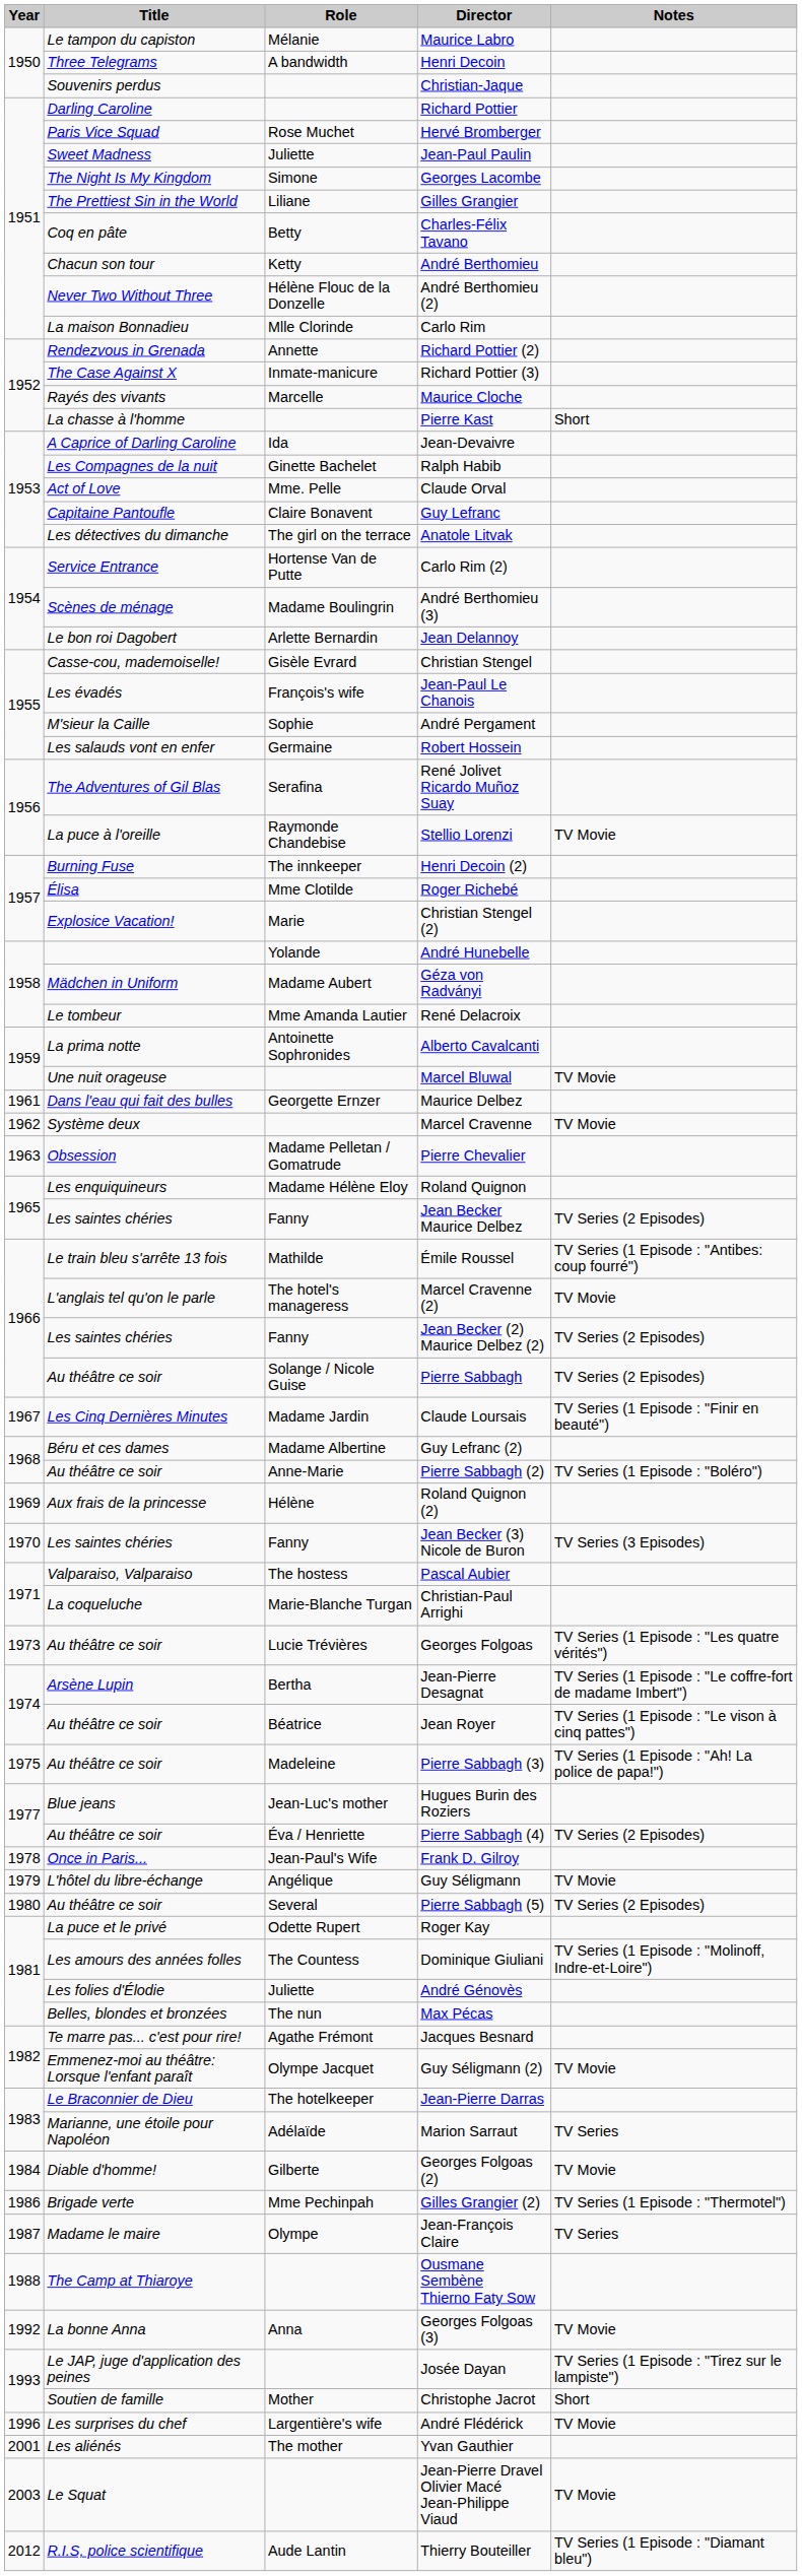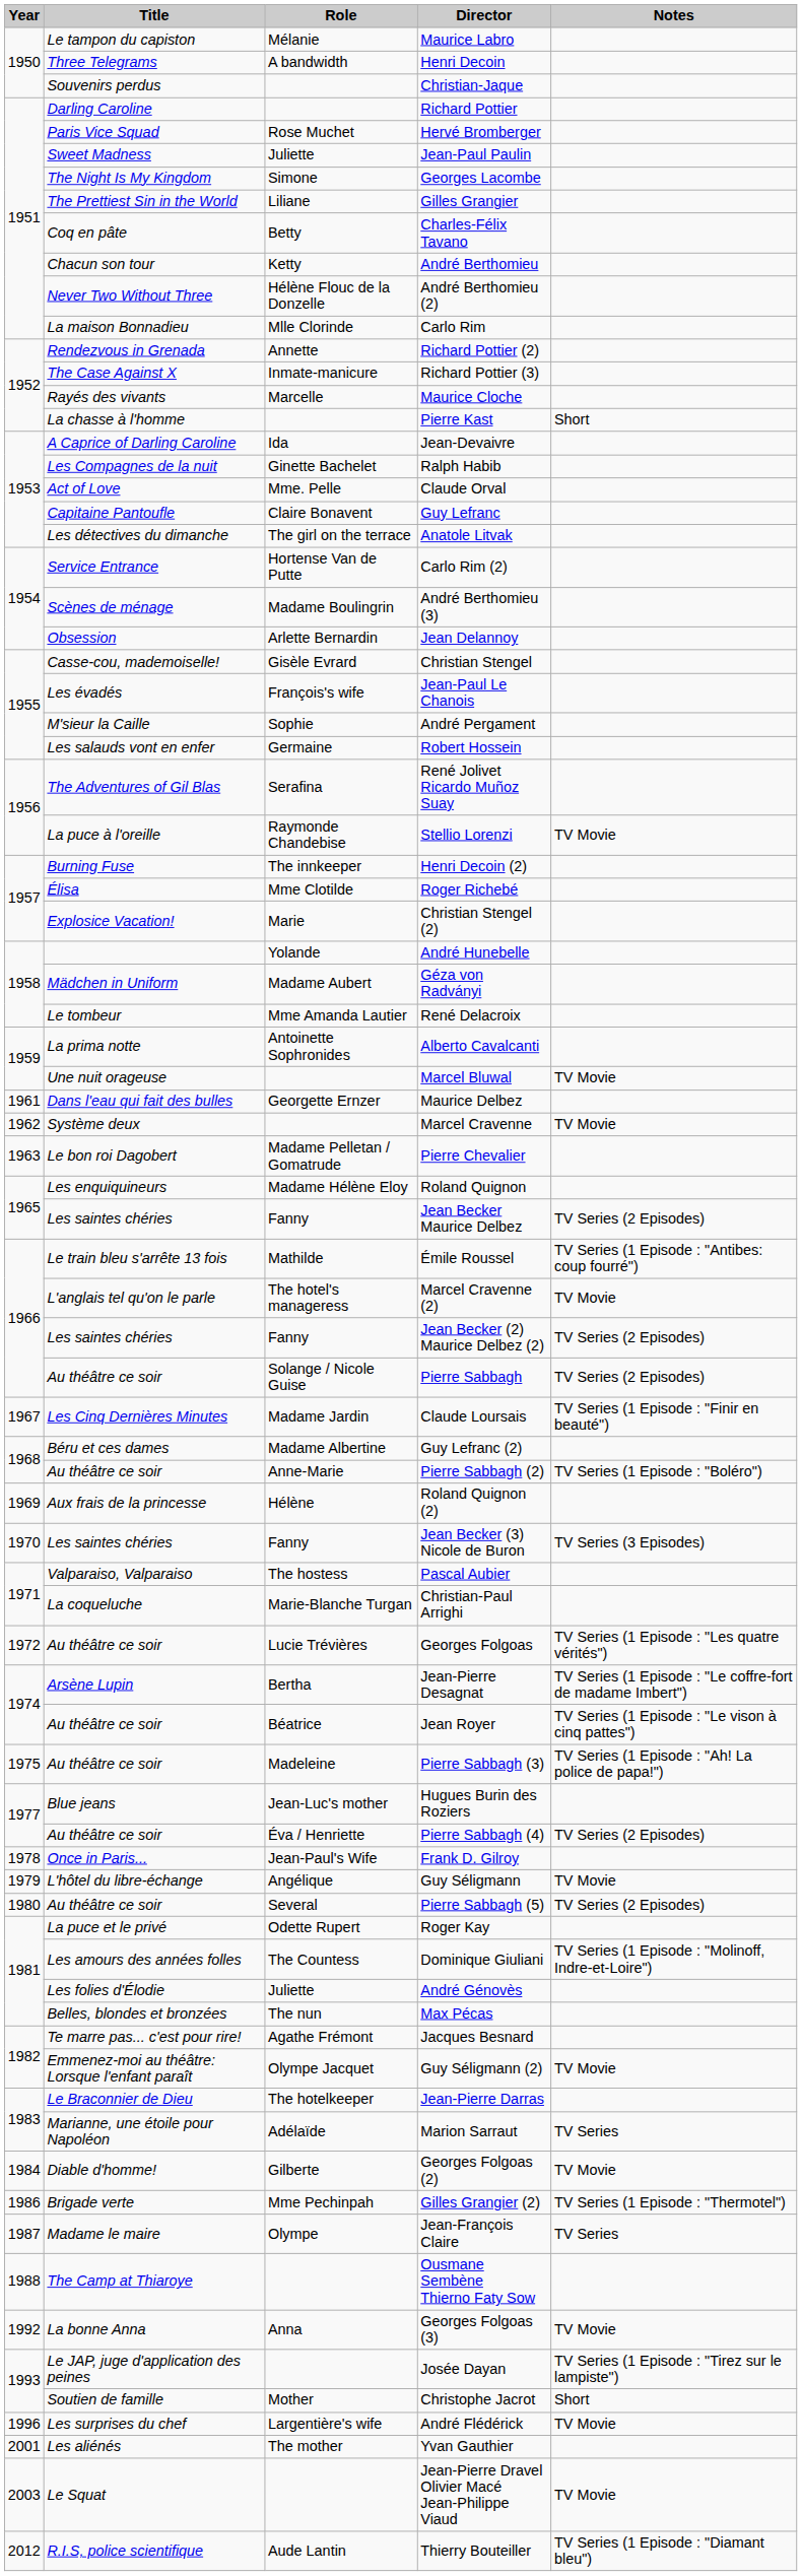 <table class="wikitable">
 <tr>
 <th style="background: #CCCCCC;">Year</th>
 <th style="background: #CCCCCC;">Title</th>
 <th style="background: #CCCCCC;">Role</th>
 <th style="background: #CCCCCC;">Director</th>
 <th style="background: #CCCCCC;">Notes</th>
 </tr>
 <tr>
 <td rowspan=3>1950</td>
 <td><em>Le tampon du capiston</em></td>
 <td>Mélanie</td>
 <td><a href='#'>Maurice Labro</a></td>
 <td></td>
 </tr>
 <tr>
 <td><em><a href='#'>Three Telegrams</a></em></td>
 <td>A bandwidth</td>
 <td><a href='#'>Henri Decoin</a></td>
 <td></td>
 </tr>
 <tr>
 <td><em>Souvenirs perdus</em></td>
 <td></td>
 <td><a href='#'>Christian-Jaque</a></td>
 <td></td>
 </tr>
 <tr>
 <td rowspan=9>1951</td>
 <td><em><a href='#'>Darling Caroline</a></em></td>
 <td></td>
 <td><a href='#'>Richard Pottier</a></td>
 <td></td>
 </tr>
 <tr>
 <td><em><a href='#'>Paris Vice Squad</a></em></td>
 <td>Rose Muchet</td>
 <td><a href='#'>Hervé Bromberger</a></td>
 <td></td>
 </tr>
 <tr>
 <td><em><a href='#'>Sweet Madness</a></em></td>
 <td>Juliette</td>
 <td><a href='#'>Jean-Paul Paulin</a></td>
 <td></td>
 </tr>
 <tr>
 <td><em><a href='#'>The Night Is My Kingdom</a></em></td>
 <td>Simone</td>
 <td><a href='#'>Georges Lacombe</a></td>
 <td></td>
 </tr>
 <tr>
 <td><em><a href='#'>The Prettiest Sin in the World</a></em></td>
 <td>Liliane</td>
 <td><a href='#'>Gilles Grangier</a></td>
 <td></td>
 </tr>
 <tr>
 <td><em>Coq en pâte</em></td>
 <td>Betty</td>
 <td><a href='#'>Charles-Félix Tavano</a></td>
 <td></td>
 </tr>
 <tr>
 <td><em>Chacun son tour</em></td>
 <td>Ketty</td>
 <td><a href='#'>André Berthomieu</a></td>
 <td></td>
 </tr>
 <tr>
 <td><em><a href='#'>Never Two Without Three</a></em></td>
 <td>Hélène Flouc de la Donzelle</td>
 <td>André Berthomieu (2)</td>
 <td></td>
 </tr>
 <tr>
 <td><em>La maison Bonnadieu</em></td>
 <td>Mlle Clorinde</td>
 <td>Carlo Rim</td>
 <td></td>
 </tr>
 <tr>
 <td rowspan=4>1952</td>
 <td><em><a href='#'>Rendezvous in Grenada</a></em></td>
 <td>Annette</td>
 <td><a href='#'>Richard Pottier</a> (2)</td>
 <td></td>
 </tr>
 <tr>
 <td><em><a href='#'>The Case Against X</a></em></td>
 <td>Inmate-manicure</td>
 <td>Richard Pottier (3)</td>
 <td></td>
 </tr>
 <tr>
 <td><em>Rayés des vivants</em></td>
 <td>Marcelle</td>
 <td><a href='#'>Maurice Cloche</a></td>
 <td></td>
 </tr>
 <tr>
 <td><em>La chasse à l'homme</em></td>
 <td></td>
 <td><a href='#'>Pierre Kast</a></td>
 <td>Short</td>
 </tr>
 <tr>
 <td rowspan=5>1953</td>
 <td><em><a href='#'>A Caprice of Darling Caroline</a></em></td>
 <td>Ida</td>
 <td>Jean-Devaivre</td>
 <td></td>
 </tr>
 <tr>
 <td><em><a href='#'>Les Compagnes de la nuit</a></em></td>
 <td>Ginette Bachelet</td>
 <td>Ralph Habib</td>
 <td></td>
 </tr>
 <tr>
 <td><em><a href='#'>Act of Love</a></em></td>
 <td>Mme. Pelle</td>
 <td>Claude Orval</td>
 <td></td>
 </tr>
 <tr>
 <td><em><a href='#'>Capitaine Pantoufle</a></em></td>
 <td>Claire Bonavent</td>
 <td><a href='#'>Guy Lefranc</a></td>
 <td></td>
 </tr>
 <tr>
 <td><em>Les détectives du dimanche</em></td>
 <td>The girl on the terrace</td>
 <td><a href='#'>Anatole Litvak</a></td>
 <td></td>
 </tr>
 <tr>
 <td rowspan=3>1954</td>
 <td><em><a href='#'>Service Entrance</a></em></td>
 <td>Hortense Van de Putte</td>
 <td>Carlo Rim (2)</td>
 <td></td>
 </tr>
 <tr>
 <td><em><a href='#'>Scènes de ménage</a></em></td>
 <td>Madame Boulingrin</td>
 <td>André Berthomieu (3)</td>
 <td></td>
 </tr>
 <tr>
-<td><em>Le bon roi Dagobert</em></td>
+<td><em><a href='#'>Obsession</a></em></td>
 <td>Arlette Bernardin</td>
 <td><a href='#'>Jean Delannoy</a></td>
 <td></td>
 </tr>
 <tr>
 <td rowspan=4>1955</td>
 <td><em>Casse-cou, mademoiselle!</em></td>
 <td>Gisèle Evrard</td>
 <td>Christian Stengel</td>
 <td></td>
 </tr>
 <tr>
 <td><em>Les évadés</em></td>
 <td>François's wife</td>
 <td><a href='#'>Jean-Paul Le Chanois</a></td>
 <td></td>
 </tr>
 <tr>
 <td><em>M'sieur la Caille</em></td>
 <td>Sophie</td>
 <td>André Pergament</td>
 <td></td>
 </tr>
 <tr>
 <td><em>Les salauds vont en enfer</em></td>
 <td>Germaine</td>
 <td><a href='#'>Robert Hossein</a></td>
 <td></td>
 </tr>
 <tr>
 <td rowspan=2>1956</td>
 <td><em><a href='#'>The Adventures of Gil Blas</a></em></td>
 <td>Serafina</td>
 <td>René Jolivet <br> <a href='#'>Ricardo Muñoz Suay</a></td>
 <td></td>
 </tr>
 <tr>
 <td><em>La puce à l'oreille</em></td>
 <td>Raymonde Chandebise</td>
 <td><a href='#'>Stellio Lorenzi</a></td>
 <td>TV Movie</td>
 </tr>
 <tr>
 <td rowspan=3>1957</td>
 <td><em><a href='#'>Burning Fuse</a></em></td>
 <td>The innkeeper</td>
 <td><a href='#'>Henri Decoin</a> (2)</td>
 <td></td>
 </tr>
 <tr>
 <td><em><a href='#'>Élisa</a></em></td>
 <td>Mme Clotilde</td>
 <td><a href='#'>Roger Richebé</a></td>
 <td></td>
 </tr>
 <tr>
 <td><em><a href='#'>Explosice Vacation!</a></em></td>
 <td>Marie</td>
 <td>Christian Stengel (2)</td>
 <td></td>
 </tr>
 <tr>
 <td rowspan=3>1958</td>
 <td><em></em></td>
 <td>Yolande</td>
 <td><a href='#'>André Hunebelle</a></td>
 <td></td>
 </tr>
 <tr>
 <td><em><a href='#'>Mädchen in Uniform</a></em></td>
 <td>Madame Aubert</td>
 <td><a href='#'>Géza von Radványi</a></td>
 <td></td>
 </tr>
 <tr>
 <td><em>Le tombeur</em></td>
 <td>Mme Amanda Lautier</td>
 <td>René Delacroix</td>
 <td></td>
 </tr>
 <tr>
 <td rowspan=2>1959</td>
 <td><em>La prima notte</em></td>
 <td>Antoinette Sophronides</td>
 <td><a href='#'>Alberto Cavalcanti</a></td>
 <td></td>
 </tr>
 <tr>
 <td><em>Une nuit orageuse</em></td>
 <td></td>
 <td><a href='#'>Marcel Bluwal</a></td>
 <td>TV Movie</td>
 </tr>
 <tr>
 <td rowspan=1>1961</td>
 <td><em><a href='#'>Dans l'eau qui fait des bulles</a></em></td>
 <td>Georgette Ernzer</td>
 <td>Maurice Delbez</td>
 <td></td>
 </tr>
 <tr>
 <td rowspan=1>1962</td>
 <td><em>Système deux</em></td>
 <td></td>
 <td>Marcel Cravenne</td>
 <td>TV Movie</td>
 </tr>
 <tr>
 <td rowspan=1>1963</td>
-<td><em><a href='#'>Obsession</a></em></td>
+<td><em>Le bon roi Dagobert</em></td>
 <td>Madame Pelletan / Gomatrude</td>
 <td><a href='#'>Pierre Chevalier</a></td>
 <td></td>
 </tr>
 <tr>
 <td rowspan=2>1965</td>
 <td><em>Les enquiquineurs</em></td>
 <td>Madame Hélène Eloy</td>
 <td>Roland Quignon</td>
 <td></td>
 </tr>
 <tr>
 <td><em>Les saintes chéries</em></td>
 <td>Fanny</td>
 <td><a href='#'>Jean Becker</a> <br> Maurice Delbez</td>
 <td>TV Series (2 Episodes)</td>
 </tr>
 <tr>
 <td rowspan=4>1966</td>
 <td><em>Le train bleu s'arrête 13 fois</em></td>
 <td>Mathilde</td>
 <td>Émile Roussel</td>
 <td>TV Series (1 Episode : "Antibes: coup fourré")</td>
 </tr>
 <tr>
 <td><em>L'anglais tel qu'on le parle</em></td>
 <td>The hotel's manageress</td>
 <td>Marcel Cravenne (2)</td>
 <td>TV Movie</td>
 </tr>
 <tr>
 <td><em>Les saintes chéries</em></td>
 <td>Fanny</td>
 <td><a href='#'>Jean Becker</a> (2) <br> Maurice Delbez (2)</td>
 <td>TV Series (2 Episodes)</td>
 </tr>
 <tr>
 <td><em>Au théâtre ce soir</em></td>
 <td>Solange / Nicole Guise</td>
 <td><a href='#'>Pierre Sabbagh</a></td>
 <td>TV Series (2 Episodes)</td>
 </tr>
 <tr>
 <td rowspan=1>1967</td>
 <td><em><a href='#'>Les Cinq Dernières Minutes</a></em></td>
 <td>Madame Jardin</td>
 <td>Claude Loursais</td>
 <td>TV Series (1 Episode : "Finir en beauté")</td>
 </tr>
 <tr>
 <td rowspan=2>1968</td>
 <td><em>Béru et ces dames</em></td>
 <td>Madame Albertine</td>
 <td>Guy Lefranc (2)</td>
 <td></td>
 </tr>
 <tr>
 <td><em>Au théâtre ce soir</em></td>
 <td>Anne-Marie</td>
 <td><a href='#'>Pierre Sabbagh</a> (2)</td>
 <td>TV Series (1 Episode : "Boléro")</td>
 </tr>
 <tr>
 <td rowspan=1>1969</td>
 <td><em>Aux frais de la princesse</em></td>
 <td>Hélène</td>
 <td>Roland Quignon (2)</td>
 <td></td>
 </tr>
 <tr>
 <td rowspan=1>1970</td>
 <td><em>Les saintes chéries</em></td>
 <td>Fanny</td>
 <td><a href='#'>Jean Becker</a> (3) <br> Nicole de Buron</td>
 <td>TV Series (3 Episodes)</td>
 </tr>
 <tr>
 <td rowspan=2>1971</td>
 <td><em>Valparaiso, Valparaiso</em></td>
 <td>The hostess</td>
 <td><a href='#'>Pascal Aubier</a></td>
 <td></td>
 </tr>
 <tr>
 <td><em>La coqueluche</em></td>
 <td>Marie-Blanche Turgan</td>
 <td>Christian-Paul Arrighi</td>
 <td></td>
 </tr>
 <tr>
-<td rowspan=1>1973</td>
+<td rowspan=1>1972</td>
 <td><em>Au théâtre ce soir</em></td>
 <td>Lucie Trévières</td>
 <td>Georges Folgoas</td>
 <td>TV Series (1 Episode : "Les quatre vérités")</td>
 </tr>
 <tr>
 <td rowspan=2>1974</td>
 <td><em><a href='#'>Arsène Lupin</a></em></td>
 <td>Bertha</td>
 <td>Jean-Pierre Desagnat</td>
 <td>TV Series (1 Episode : "Le coffre-fort de madame Imbert")</td>
 </tr>
 <tr>
 <td><em>Au théâtre ce soir</em></td>
 <td>Béatrice</td>
 <td>Jean Royer</td>
 <td>TV Series (1 Episode : "Le vison à cinq pattes")</td>
 </tr>
 <tr>
 <td rowspan=1>1975</td>
 <td><em>Au théâtre ce soir</em></td>
 <td>Madeleine</td>
 <td><a href='#'>Pierre Sabbagh</a> (3)</td>
 <td>TV Series (1 Episode : "Ah! La police de papa!")</td>
 </tr>
 <tr>
 <td rowspan=2>1977</td>
 <td><em>Blue jeans</em></td>
 <td>Jean-Luc's mother</td>
 <td>Hugues Burin des Roziers</td>
 <td></td>
 </tr>
 <tr>
 <td><em>Au théâtre ce soir</em></td>
 <td>Éva / Henriette</td>
 <td><a href='#'>Pierre Sabbagh</a> (4)</td>
 <td>TV Series (2 Episodes)</td>
 </tr>
 <tr>
 <td rowspan=1>1978</td>
 <td><em><a href='#'>Once in Paris...</a></em></td>
 <td>Jean-Paul's Wife</td>
 <td><a href='#'>Frank D. Gilroy</a></td>
 <td></td>
 </tr>
 <tr>
 <td rowspan=1>1979</td>
 <td><em>L'hôtel du libre-échange</em></td>
 <td>Angélique</td>
 <td>Guy Séligmann</td>
 <td>TV Movie</td>
 </tr>
 <tr>
 <td rowspan=1>1980</td>
 <td><em>Au théâtre ce soir</em></td>
 <td>Several</td>
 <td><a href='#'>Pierre Sabbagh</a> (5)</td>
 <td>TV Series (2 Episodes)</td>
 </tr>
 <tr>
 <td rowspan=4>1981</td>
 <td><em>La puce et le privé</em></td>
 <td>Odette Rupert</td>
 <td>Roger Kay</td>
 <td></td>
 </tr>
 <tr>
 <td><em>Les amours des années folles</em></td>
 <td>The Countess</td>
 <td>Dominique Giuliani</td>
 <td>TV Series (1 Episode : "Molinoff, Indre-et-Loire")</td>
 </tr>
 <tr>
 <td><em>Les folies d'Élodie</em></td>
 <td>Juliette</td>
 <td><a href='#'>André Génovès</a></td>
 <td></td>
 </tr>
 <tr>
 <td><em>Belles, blondes et bronzées</em></td>
 <td>The nun</td>
 <td><a href='#'>Max Pécas</a></td>
 <td></td>
 </tr>
 <tr>
 <td rowspan=2>1982</td>
 <td><em>Te marre pas... c'est pour rire!</em></td>
 <td>Agathe Frémont</td>
 <td>Jacques Besnard</td>
 <td></td>
 </tr>
 <tr>
 <td><em>Emmenez-moi au théâtre: Lorsque l'enfant paraît</em></td>
 <td>Olympe Jacquet</td>
 <td>Guy Séligmann (2)</td>
 <td>TV Movie</td>
 </tr>
 <tr>
 <td rowspan=2>1983</td>
 <td><em><a href='#'>Le Braconnier de Dieu</a></em></td>
 <td>The hotelkeeper</td>
 <td><a href='#'>Jean-Pierre Darras</a></td>
 <td></td>
 </tr>
 <tr>
 <td><em>Marianne, une étoile pour Napoléon</em></td>
 <td>Adélaïde</td>
 <td>Marion Sarraut</td>
 <td>TV Series</td>
 </tr>
 <tr>
 <td rowspan=1>1984</td>
 <td><em>Diable d'homme!</em></td>
 <td>Gilberte</td>
 <td>Georges Folgoas (2)</td>
 <td>TV Movie</td>
 </tr>
 <tr>
 <td rowspan=1>1986</td>
 <td><em>Brigade verte</em></td>
 <td>Mme Pechinpah</td>
 <td><a href='#'>Gilles Grangier</a> (2)</td>
 <td>TV Series (1 Episode : "Thermotel")</td>
 </tr>
 <tr>
 <td rowspan=1>1987</td>
 <td><em>Madame le maire</em></td>
 <td>Olympe</td>
 <td>Jean-François Claire</td>
 <td>TV Series</td>
 </tr>
 <tr>
 <td rowspan=1>1988</td>
 <td><em><a href='#'>The Camp at Thiaroye</a></em></td>
 <td></td>
 <td><a href='#'>Ousmane Sembène</a> <br> <a href='#'>Thierno Faty Sow</a></td>
 <td></td>
 </tr>
 <tr>
 <td rowspan=1>1992</td>
 <td><em>La bonne Anna</em></td>
 <td>Anna</td>
 <td>Georges Folgoas (3)</td>
 <td>TV Movie</td>
 </tr>
 <tr>
 <td rowspan=2>1993</td>
 <td><em>Le JAP, juge d'application des peines</em></td>
 <td></td>
 <td>Josée Dayan</td>
 <td>TV Series (1 Episode : "Tirez sur le lampiste")</td>
 </tr>
 <tr>
 <td><em>Soutien de famille</em></td>
 <td>Mother</td>
 <td>Christophe Jacrot</td>
 <td>Short</td>
 </tr>
 <tr>
 <td rowspan=1>1996</td>
 <td><em>Les surprises du chef</em></td>
 <td>Largentière's wife</td>
 <td>André Flédérick</td>
 <td>TV Movie</td>
 </tr>
 <tr>
 <td rowspan=1>2001</td>
 <td><em>Les aliénés</em></td>
 <td>The mother</td>
 <td>Yvan Gauthier</td>
 <td></td>
 </tr>
 <tr>
 <td rowspan=1>2003</td>
 <td><em>Le Squat</em></td>
 <td></td>
 <td>Jean-Pierre Dravel <br> Olivier Macé	<br> Jean-Philippe Viaud</td>
 <td>TV Movie</td>
 </tr>
 <tr>
 <td rowspan=1>2012</td>
 <td><em><a href='#'>R.I.S, police scientifique</a></em></td>
 <td>Aude Lantin</td>
 <td>Thierry Bouteiller</td>
 <td>TV Series (1 Episode : "Diamant bleu")</td>
 </tr>
 </table>
